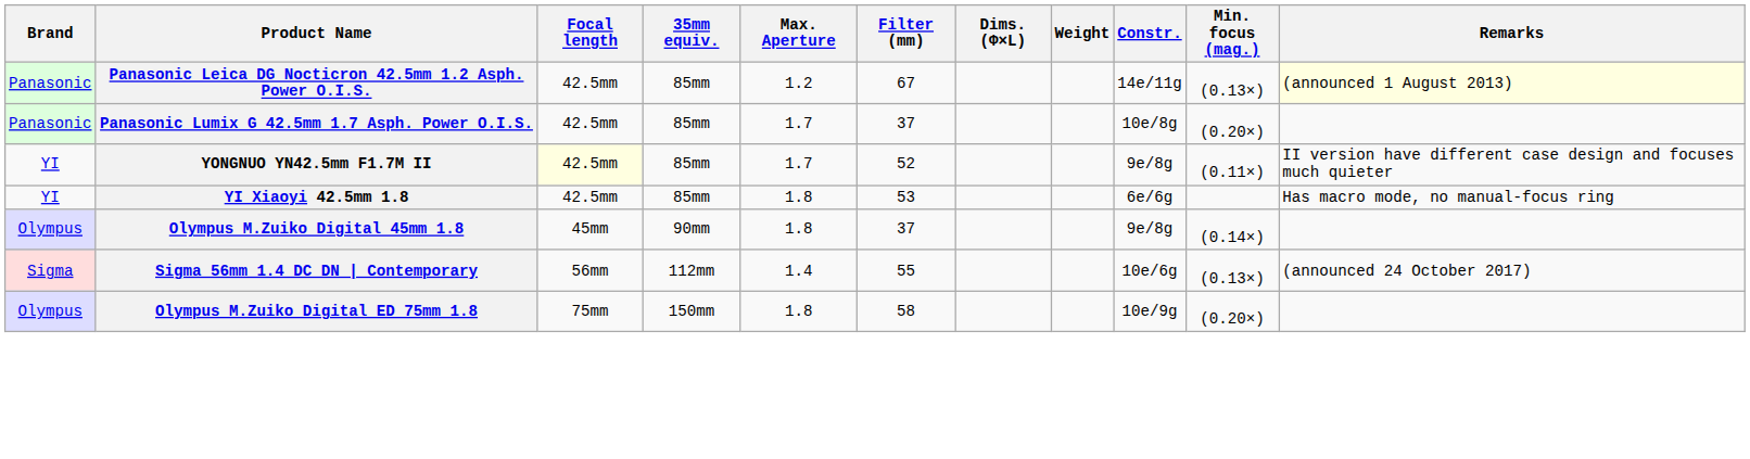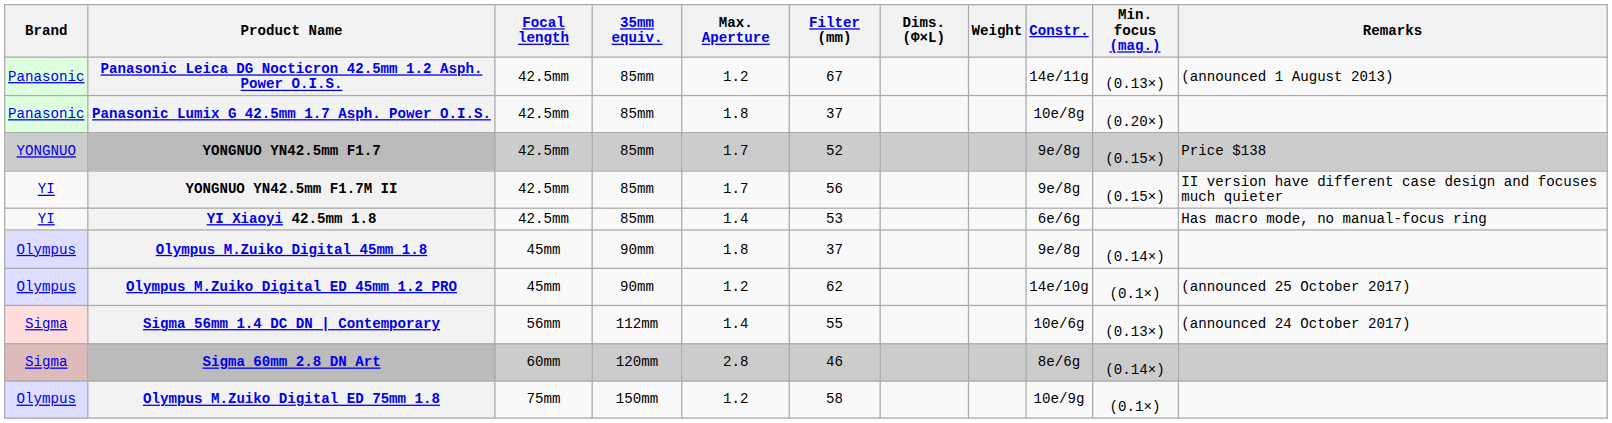 <table class="wikitable sortable" style="font-size:85%;text-align:center;">
 <tr>
 <th>Brand</th>
 <th>Product Name</th>
 <th><a href='#'>Focal length</a></th>
 <th><a href='#'>35mm equiv.</a></th>
 <th>Max. <a href='#'>Aperture</a></th>
 <th><a href='#'>Filter</a> (mm)</th>
 <th>Dims. (Φ×L)</th>
 <th>Weight</th>
 <th><a href='#'>Constr.</a></th>
 <th>Min. focus<br><a href='#'>(mag.)</a></th>
 <th class="unsortable">Remarks</th>
 </tr>
 <tr>
 <td style="background:#dfd;"><a href='#'>Panasonic</a></td>
 <th><a href='#'>Panasonic Leica DG Nocticron 42.5mm 1.2 Asph. Power O.I.S.</a></th>
 <td>42.5mm</td>
 <td>85mm</td>
 <td>1.2</td>
 <td>67</td>
 <td></td>
 <td></td>
 <td>14e/11g</td>
 <td><br>(0.13×)</td>
-<td style="background: lightyellow; text-align:left;">(announced 1 August 2013)</td>
+<td style="text-align:left;">(announced 1 August 2013)</td>
 </tr>
 <tr>
 <td style="background:#dfd;"><a href='#'>Panasonic</a></td>
 <th><a href='#'>Panasonic Lumix G 42.5mm 1.7 Asph. Power O.I.S.</a></th>
 <td>42.5mm</td>
 <td>85mm</td>
-<td>1.7</td>
+<td>1.8</td>
 <td>37</td>
 <td></td>
 <td></td>
 <td>10e/8g</td>
 <td><br>(0.20×)</td>
 <td style="text-align:left;"></td>
 </tr>
-<tr>
-<td><a href='#'>YI</a></td>
-<th>YONGNUO YN42.5mm F1.7M II</th>
-<td style="background: lightyellow;">42.5mm</td>
+<tr style="background:#ccc;">
+<td><a href='#'>YONGNUO</a></td>
+<th style="background:#bbb;">YONGNUO YN42.5mm F1.7</th>
+<td>42.5mm</td>
 <td>85mm</td>
 <td>1.7</td>
 <td>52</td>
 <td></td>
 <td></td>
 <td>9e/8g</td>
-<td><br>(0.11×)</td>
+<td><br>(0.15×)</td>
+<td style="text-align:left;">Price $138</td>
+</tr>
+<tr>
+<td><a href='#'>YI</a></td>
+<th>YONGNUO YN42.5mm F1.7M II</th>
+<td>42.5mm</td>
+<td>85mm</td>
+<td>1.7</td>
+<td>56</td>
+<td></td>
+<td></td>
+<td>9e/8g</td>
+<td><br>(0.15×)</td>
 <td style="text-align:left;">II version have different case design and focuses much quieter</td>
 </tr>
 <tr>
 <td><a href='#'>YI</a></td>
 <th><a href='#'>YI Xiaoyi</a> 42.5mm 1.8</th>
 <td>42.5mm</td>
 <td>85mm</td>
-<td>1.8</td>
+<td>1.4</td>
 <td>53</td>
 <td></td>
 <td></td>
 <td>6e/6g</td>
 <td></td>
 <td style="text-align:left;">Has macro mode, no manual-focus ring</td>
 </tr>
 <tr>
 <td style="background:#ddf;"><a href='#'>Olympus</a></td>
 <th><a href='#'>Olympus M.Zuiko Digital 45mm 1.8</a></th>
 <td>45mm</td>
 <td>90mm</td>
 <td>1.8</td>
 <td>37</td>
 <td></td>
 <td></td>
 <td>9e/8g</td>
 <td><br>(0.14×)</td>
 <td style="text-align:left;"></td>
 </tr>
 <tr>
+<td style="background:#ddf;"><a href='#'>Olympus</a></td>
+<th><a href='#'>Olympus M.Zuiko Digital ED 45mm 1.2 PRO</a></th>
+<td>45mm</td>
+<td>90mm</td>
+<td>1.2</td>
+<td>62</td>
+<td></td>
+<td></td>
+<td>14e/10g</td>
+<td><br>(0.1×)</td>
+<td style="text-align:left;">(announced 25 October 2017)</td>
+</tr>
+<tr>
 <td style="background:#fdd;"><a href='#'>Sigma</a></td>
 <th><a href='#'>Sigma 56mm 1.4 DC DN | Contemporary</a></th>
 <td>56mm</td>
 <td>112mm</td>
 <td>1.4</td>
 <td>55</td>
 <td></td>
 <td></td>
 <td>10e/6g</td>
 <td><br>(0.13×)</td>
 <td style="text-align:left;">(announced 24 October 2017)</td>
 </tr>
+<tr style="background:#ccc;">
+<td style="background:#dbb;"><a href='#'>Sigma</a></td>
+<th style="background:#bbb;"><a href='#'>Sigma 60mm 2.8 DN Art</a></th>
+<td>60mm</td>
+<td>120mm</td>
+<td>2.8</td>
+<td>46</td>
+<td></td>
+<td></td>
+<td>8e/6g</td>
+<td><br>(0.14×)</td>
+<td style="text-align:left;"></td>
+</tr>
 <tr>
 <td style="background:#ddf;"><a href='#'>Olympus</a></td>
 <th><a href='#'>Olympus M.Zuiko Digital ED 75mm 1.8</a></th>
 <td>75mm</td>
 <td>150mm</td>
-<td>1.8</td>
+<td>1.2</td>
 <td>58</td>
 <td></td>
 <td></td>
 <td>10e/9g</td>
-<td><br>(0.20×)</td>
+<td><br>(0.1×)</td>
 <td style="text-align:left;"></td>
 </tr>
 </table>
